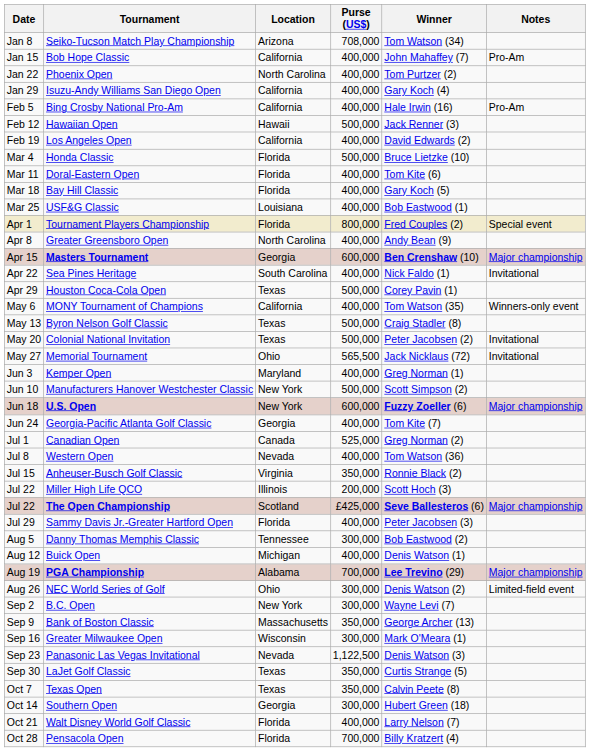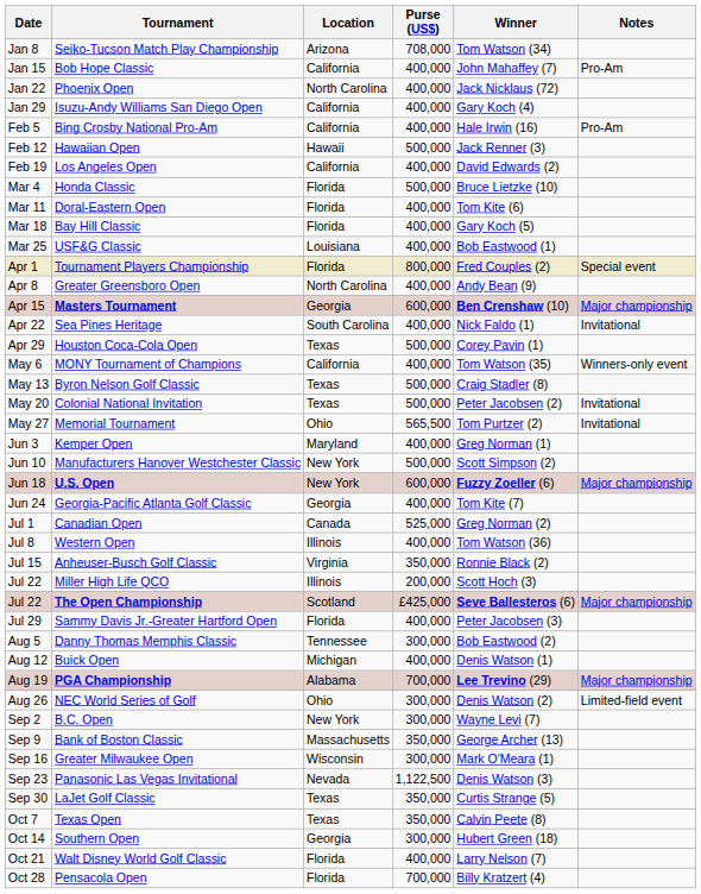 <table class="wikitable" style="font-size:95%">
 <tr>
 <th>Date</th>
 <th>Tournament</th>
 <th>Location</th>
 <th>Purse<br>(<a href='#'>US$</a>)</th>
 <th>Winner</th>
 <th>Notes</th>
 </tr>
 <tr>
 <td>Jan 8</td>
 <td><a href='#'>Seiko-Tucson Match Play Championship</a></td>
 <td>Arizona</td>
 <td align=right>708,000</td>
 <td> <a href='#'>Tom Watson</a> (34)</td>
 <td></td>
 </tr>
 <tr>
 <td>Jan 15</td>
 <td><a href='#'>Bob Hope Classic</a></td>
 <td>California</td>
 <td align=right>400,000</td>
 <td> <a href='#'>John Mahaffey</a> (7)</td>
 <td>Pro-Am</td>
 </tr>
 <tr>
 <td>Jan 22</td>
 <td><a href='#'>Phoenix Open</a></td>
 <td>North Carolina</td>
 <td align=right>400,000</td>
-<td> <a href='#'>Tom Purtzer</a> (2)</td>
+<td> <a href='#'>Jack Nicklaus</a> (72)</td>
 <td></td>
 </tr>
 <tr>
 <td>Jan 29</td>
 <td><a href='#'>Isuzu-Andy Williams San Diego Open</a></td>
 <td>California</td>
 <td align=right>400,000</td>
 <td> <a href='#'>Gary Koch</a> (4)</td>
 <td></td>
 </tr>
 <tr>
 <td>Feb 5</td>
 <td><a href='#'>Bing Crosby National Pro-Am</a></td>
 <td>California</td>
 <td align=right>400,000</td>
 <td> <a href='#'>Hale Irwin</a> (16)</td>
 <td>Pro-Am</td>
 </tr>
 <tr>
 <td>Feb 12</td>
 <td><a href='#'>Hawaiian Open</a></td>
 <td>Hawaii</td>
 <td align=right>500,000</td>
 <td> <a href='#'>Jack Renner</a> (3)</td>
 <td></td>
 </tr>
 <tr>
 <td>Feb 19</td>
 <td><a href='#'>Los Angeles Open</a></td>
 <td>California</td>
 <td align=right>400,000</td>
 <td> <a href='#'>David Edwards</a> (2)</td>
 <td></td>
 </tr>
 <tr>
 <td>Mar 4</td>
 <td><a href='#'>Honda Classic</a></td>
 <td>Florida</td>
 <td align=right>500,000</td>
 <td> <a href='#'>Bruce Lietzke</a> (10)</td>
 <td></td>
 </tr>
 <tr>
 <td>Mar 11</td>
 <td><a href='#'>Doral-Eastern Open</a></td>
 <td>Florida</td>
 <td align=right>400,000</td>
 <td> <a href='#'>Tom Kite</a> (6)</td>
 <td></td>
 </tr>
 <tr>
 <td>Mar 18</td>
 <td><a href='#'>Bay Hill Classic</a></td>
 <td>Florida</td>
 <td align=right>400,000</td>
 <td> <a href='#'>Gary Koch</a> (5)</td>
 <td></td>
 </tr>
 <tr>
 <td>Mar 25</td>
 <td><a href='#'>USF&G Classic</a></td>
 <td>Louisiana</td>
 <td align=right>400,000</td>
 <td> <a href='#'>Bob Eastwood</a> (1)</td>
 <td></td>
 </tr>
 <tr style="background:#f2ecce;">
 <td>Apr 1</td>
 <td><a href='#'>Tournament Players Championship</a></td>
 <td>Florida</td>
 <td align=right>800,000</td>
 <td> <a href='#'>Fred Couples</a> (2)</td>
 <td>Special event</td>
 </tr>
 <tr>
 <td>Apr 8</td>
 <td><a href='#'>Greater Greensboro Open</a></td>
 <td>North Carolina</td>
 <td align=right>400,000</td>
 <td> <a href='#'>Andy Bean</a> (9)</td>
 <td></td>
 </tr>
 <tr style="background:#e5d1cb;">
 <td>Apr 15</td>
 <td><strong><a href='#'>Masters Tournament</a></strong></td>
 <td>Georgia</td>
 <td align=right>600,000</td>
 <td> <strong><a href='#'>Ben Crenshaw</a></strong> (10)</td>
 <td><a href='#'>Major championship</a></td>
 </tr>
 <tr>
 <td>Apr 22</td>
 <td><a href='#'>Sea Pines Heritage</a></td>
 <td>South Carolina</td>
 <td align=right>400,000</td>
 <td> <a href='#'>Nick Faldo</a> (1)</td>
 <td>Invitational</td>
 </tr>
 <tr>
 <td>Apr 29</td>
 <td><a href='#'>Houston Coca-Cola Open</a></td>
 <td>Texas</td>
 <td align=right>500,000</td>
 <td> <a href='#'>Corey Pavin</a> (1)</td>
 <td></td>
 </tr>
 <tr>
 <td>May 6</td>
 <td><a href='#'>MONY Tournament of Champions</a></td>
 <td>California</td>
 <td align=right>400,000</td>
 <td> <a href='#'>Tom Watson</a> (35)</td>
 <td>Winners-only event</td>
 </tr>
 <tr>
 <td>May 13</td>
 <td><a href='#'>Byron Nelson Golf Classic</a></td>
 <td>Texas</td>
 <td align=right>500,000</td>
 <td> <a href='#'>Craig Stadler</a> (8)</td>
 <td></td>
 </tr>
 <tr>
 <td>May 20</td>
 <td><a href='#'>Colonial National Invitation</a></td>
 <td>Texas</td>
 <td align=right>500,000</td>
 <td> <a href='#'>Peter Jacobsen</a> (2)</td>
 <td>Invitational</td>
 </tr>
 <tr>
 <td>May 27</td>
 <td><a href='#'>Memorial Tournament</a></td>
 <td>Ohio</td>
 <td align=right>565,500</td>
-<td> <a href='#'>Jack Nicklaus</a> (72)</td>
+<td> <a href='#'>Tom Purtzer</a> (2)</td>
 <td>Invitational</td>
 </tr>
 <tr>
 <td>Jun 3</td>
 <td><a href='#'>Kemper Open</a></td>
 <td>Maryland</td>
 <td align=right>400,000</td>
 <td> <a href='#'>Greg Norman</a> (1)</td>
 <td></td>
 </tr>
 <tr>
 <td>Jun 10</td>
 <td><a href='#'>Manufacturers Hanover Westchester Classic</a></td>
 <td>New York</td>
 <td align=right>500,000</td>
 <td> <a href='#'>Scott Simpson</a> (2)</td>
 <td></td>
 </tr>
 <tr style="background:#e5d1cb;">
 <td>Jun 18</td>
 <td><strong><a href='#'>U.S. Open</a></strong></td>
 <td>New York</td>
 <td align=right>600,000</td>
 <td> <strong><a href='#'>Fuzzy Zoeller</a></strong> (6)</td>
 <td><a href='#'>Major championship</a></td>
 </tr>
 <tr>
 <td>Jun 24</td>
 <td><a href='#'>Georgia-Pacific Atlanta Golf Classic</a></td>
 <td>Georgia</td>
 <td align=right>400,000</td>
 <td> <a href='#'>Tom Kite</a> (7)</td>
 <td></td>
 </tr>
 <tr>
 <td>Jul 1</td>
 <td><a href='#'>Canadian Open</a></td>
 <td>Canada</td>
 <td align=right>525,000</td>
 <td> <a href='#'>Greg Norman</a> (2)</td>
 <td></td>
 </tr>
 <tr>
 <td>Jul 8</td>
 <td><a href='#'>Western Open</a></td>
-<td>Nevada</td>
+<td>Illinois</td>
 <td align=right>400,000</td>
 <td> <a href='#'>Tom Watson</a> (36)</td>
 <td></td>
 </tr>
 <tr>
 <td>Jul 15</td>
 <td><a href='#'>Anheuser-Busch Golf Classic</a></td>
 <td>Virginia</td>
 <td align=right>350,000</td>
 <td> <a href='#'>Ronnie Black</a> (2)</td>
 <td></td>
 </tr>
 <tr>
 <td>Jul 22</td>
 <td><a href='#'>Miller High Life QCO</a></td>
 <td>Illinois</td>
 <td align=right>200,000</td>
 <td> <a href='#'>Scott Hoch</a> (3)</td>
 <td></td>
 </tr>
 <tr style="background:#e5d1cb;">
 <td>Jul 22</td>
 <td><strong><a href='#'>The Open Championship</a></strong></td>
 <td>Scotland</td>
 <td align=right>£425,000</td>
 <td> <strong><a href='#'>Seve Ballesteros</a></strong> (6)</td>
 <td><a href='#'>Major championship</a></td>
 </tr>
 <tr>
 <td>Jul 29</td>
 <td><a href='#'>Sammy Davis Jr.-Greater Hartford Open</a></td>
 <td>Florida</td>
 <td align=right>400,000</td>
 <td> <a href='#'>Peter Jacobsen</a> (3)</td>
 <td></td>
 </tr>
 <tr>
 <td>Aug 5</td>
 <td><a href='#'>Danny Thomas Memphis Classic</a></td>
 <td>Tennessee</td>
 <td align=right>300,000</td>
 <td> <a href='#'>Bob Eastwood</a> (2)</td>
 <td></td>
 </tr>
 <tr>
 <td>Aug 12</td>
 <td><a href='#'>Buick Open</a></td>
 <td>Michigan</td>
 <td align=right>400,000</td>
 <td> <a href='#'>Denis Watson</a> (1)</td>
 <td></td>
 </tr>
 <tr style="background:#e5d1cb;">
 <td>Aug 19</td>
 <td><strong><a href='#'>PGA Championship</a></strong></td>
 <td>Alabama</td>
 <td align=right>700,000</td>
 <td> <strong><a href='#'>Lee Trevino</a></strong> (29)</td>
 <td><a href='#'>Major championship</a></td>
 </tr>
 <tr>
 <td>Aug 26</td>
 <td><a href='#'>NEC World Series of Golf</a></td>
 <td>Ohio</td>
 <td align=right>300,000</td>
 <td> <a href='#'>Denis Watson</a> (2)</td>
 <td>Limited-field event</td>
 </tr>
 <tr>
 <td>Sep 2</td>
 <td><a href='#'>B.C. Open</a></td>
 <td>New York</td>
 <td align=right>300,000</td>
 <td> <a href='#'>Wayne Levi</a> (7)</td>
 <td></td>
 </tr>
 <tr>
 <td>Sep 9</td>
 <td><a href='#'>Bank of Boston Classic</a></td>
 <td>Massachusetts</td>
 <td align=right>350,000</td>
 <td> <a href='#'>George Archer</a> (13)</td>
 <td></td>
 </tr>
 <tr>
 <td>Sep 16</td>
 <td><a href='#'>Greater Milwaukee Open</a></td>
 <td>Wisconsin</td>
 <td align=right>300,000</td>
 <td> <a href='#'>Mark O'Meara</a> (1)</td>
 <td></td>
 </tr>
 <tr>
 <td>Sep 23</td>
 <td><a href='#'>Panasonic Las Vegas Invitational</a></td>
 <td>Nevada</td>
 <td align=right>1,122,500</td>
 <td> <a href='#'>Denis Watson</a> (3)</td>
 <td></td>
 </tr>
 <tr>
 <td>Sep 30</td>
 <td><a href='#'>LaJet Golf Classic</a></td>
 <td>Texas</td>
 <td align=right>350,000</td>
 <td> <a href='#'>Curtis Strange</a> (5)</td>
 <td></td>
 </tr>
 <tr>
 <td>Oct 7</td>
 <td><a href='#'>Texas Open</a></td>
 <td>Texas</td>
 <td align=right>350,000</td>
 <td> <a href='#'>Calvin Peete</a> (8)</td>
 <td></td>
 </tr>
 <tr>
 <td>Oct 14</td>
 <td><a href='#'>Southern Open</a></td>
 <td>Georgia</td>
 <td align=right>300,000</td>
 <td> <a href='#'>Hubert Green</a> (18)</td>
 <td></td>
 </tr>
 <tr>
 <td>Oct 21</td>
 <td><a href='#'>Walt Disney World Golf Classic</a></td>
 <td>Florida</td>
 <td align=right>400,000</td>
 <td> <a href='#'>Larry Nelson</a> (7)</td>
 <td></td>
 </tr>
 <tr>
 <td>Oct 28</td>
 <td><a href='#'>Pensacola Open</a></td>
 <td>Florida</td>
 <td align=right>700,000</td>
 <td> <a href='#'>Billy Kratzert</a> (4)</td>
 <td></td>
 </tr>
 </table>
